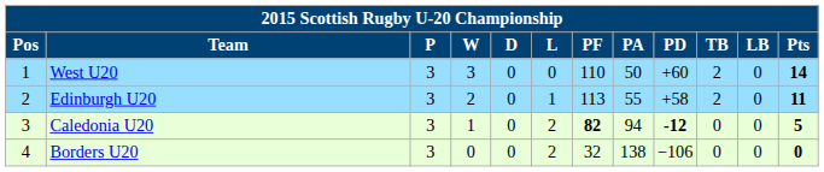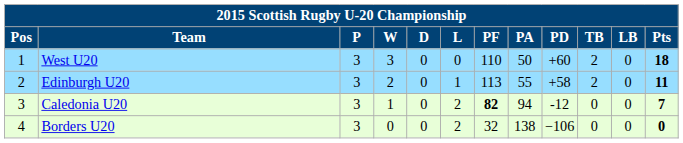 <table class="wikitable" style="text-align:center; line-height:110%; font-size:100%; width:60%;">
 <tr>
 <th style="background:#014275;color:#fff" colspan="14" cellpadding="0" cellspacing="0"><strong>2015 Scottish Rugby U-20 Championship</strong></th>
 </tr>
 <tr>
 <th style="width:5%;background:#014275;color:#fff">Pos</th>
 <th style="width:45%;background:#014275;color:#fff">Team</th>
 <th style="width:5%;background:#014275;color:#fff">P</th>
 <th style="width:5%;background:#014275;color:#fff">W</th>
 <th style="width:5%;background:#014275;color:#fff">D</th>
 <th style="width:5%;background:#014275;color:#fff">L</th>
 <th style="width:5%;background:#014275;color:#fff">PF</th>
 <th style="width:5%;background:#014275;color:#fff">PA</th>
 <th style="width:5%;background:#014275;color:#fff">PD</th>
 <th style="width:5%;background:#014275;color:#fff">TB</th>
 <th style="width:5%;background:#014275;color:#fff">LB</th>
 <th style="width:5%;background:#014275;color:#fff">Pts<br></th>
 </tr>
 <tr style="background:#97DEFF;">
 <td>1</td>
 <td align=left><a href='#'>West U20</a></td>
 <td>3</td>
 <td>3</td>
 <td>0</td>
 <td>0</td>
 <td>110</td>
 <td>50</td>
 <td>+60</td>
 <td>2</td>
 <td>0</td>
-<td><strong>14</strong></td>
+<td><strong>18</strong></td>
 </tr>
 <tr style="background:#97DEFF;">
 <td>2</td>
 <td align=left><a href='#'>Edinburgh U20</a></td>
 <td>3</td>
 <td>2</td>
 <td>0</td>
 <td>1</td>
 <td>113</td>
 <td>55</td>
 <td>+58</td>
 <td>2</td>
 <td>0</td>
 <td><strong>11</strong></td>
 </tr>
 <tr style="background:#E8FFD8;">
 <td>3</td>
 <td align=left><a href='#'>Caledonia U20</a></td>
 <td>3</td>
 <td>1</td>
 <td>0</td>
 <td>2</td>
 <td><strong>82</strong></td>
 <td>94</td>
-<td><strong>-12</strong></td>
+<td>-12</td>
 <td>0</td>
 <td>0</td>
-<td><strong>5</strong></td>
+<td><strong>7</strong></td>
 </tr>
 <tr style="background:#E8FFD8;">
 <td>4</td>
 <td align=left><a href='#'>Borders U20</a></td>
 <td>3</td>
 <td>0</td>
 <td>0</td>
 <td>2</td>
 <td>32</td>
 <td>138</td>
 <td>−106</td>
 <td>0</td>
 <td>0</td>
 <td><strong>0</strong></td>
 </tr>
 </table>
